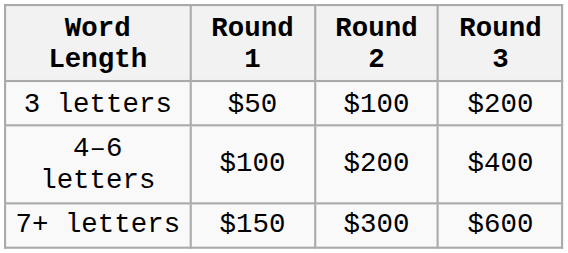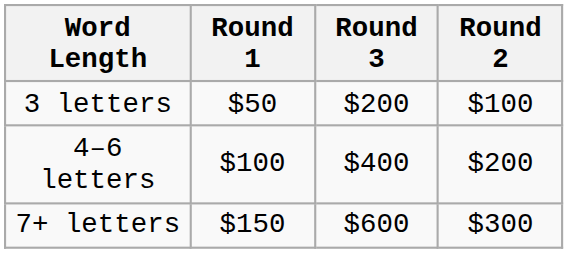 <table class="wikitable" style="text-align: center; width: 30%">
 <tr>
 <th>Word Length</th>
 <th>Round 1</th>
+<th>Round 3</th>
 <th>Round 2</th>
-<th>Round 3</th>
 </tr>
 <tr>
 <td>3 letters</td>
 <td>$50</td>
+<td>$200</td>
 <td>$100</td>
-<td>$200</td>
 </tr>
 <tr>
 <td>4–6 letters</td>
 <td>$100</td>
+<td>$400</td>
 <td>$200</td>
-<td>$400</td>
 </tr>
 <tr>
 <td>7+ letters</td>
 <td>$150</td>
+<td>$600</td>
 <td>$300</td>
-<td>$600</td>
 </tr>
 </table>
